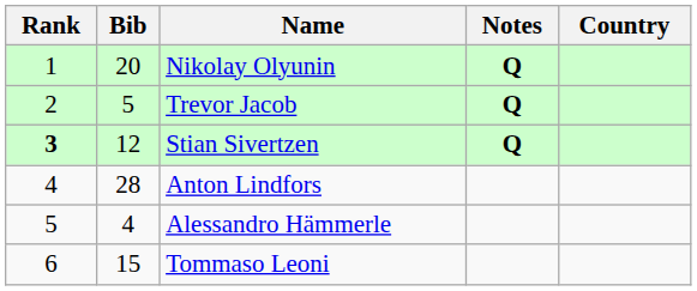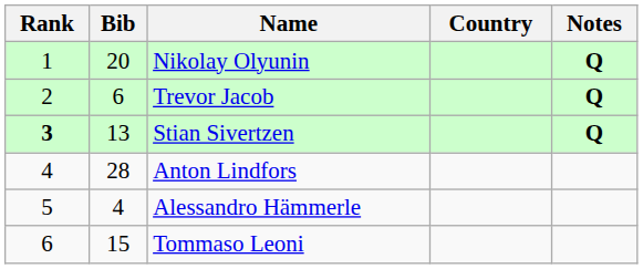 <table class="wikitable" style="text-align:center;" width=70%>
 <tr>
 <th>Rank</th>
 <th>Bib</th>
 <th>Name</th>
+<th>Country</th>
 <th>Notes</th>
-<th>Country</th>
 </tr>
 <tr bgcolor=ccffcc>
 <td>1</td>
 <td>20</td>
 <td align=left><a href='#'>Nikolay Olyunin</a></td>
+<td align=left></td>
 <td><strong>Q</strong></td>
-<td align=left></td>
 </tr>
 <tr bgcolor=ccffcc>
 <td>2</td>
-<td>5</td>
+<td>6</td>
 <td align=left><a href='#'>Trevor Jacob</a></td>
+<td align=left></td>
 <td><strong>Q</strong></td>
-<td align=left></td>
 </tr>
 <tr bgcolor=ccffcc>
 <td><strong>3</strong></td>
-<td>12</td>
+<td>13</td>
 <td align=left><a href='#'>Stian Sivertzen</a></td>
+<td align=left></td>
 <td><strong>Q</strong></td>
-<td align=left></td>
 </tr>
 <tr>
 <td>4</td>
 <td>28</td>
 <td align=left><a href='#'>Anton Lindfors</a></td>
+<td align=left></td>
 <td></td>
-<td align=left></td>
 </tr>
 <tr>
 <td>5</td>
 <td>4</td>
 <td align=left><a href='#'>Alessandro Hämmerle</a></td>
+<td align=left></td>
 <td></td>
-<td align=left></td>
 </tr>
 <tr>
 <td>6</td>
 <td>15</td>
 <td align=left><a href='#'>Tommaso Leoni</a></td>
+<td align=left></td>
 <td></td>
-<td align=left></td>
 </tr>
 </table>
